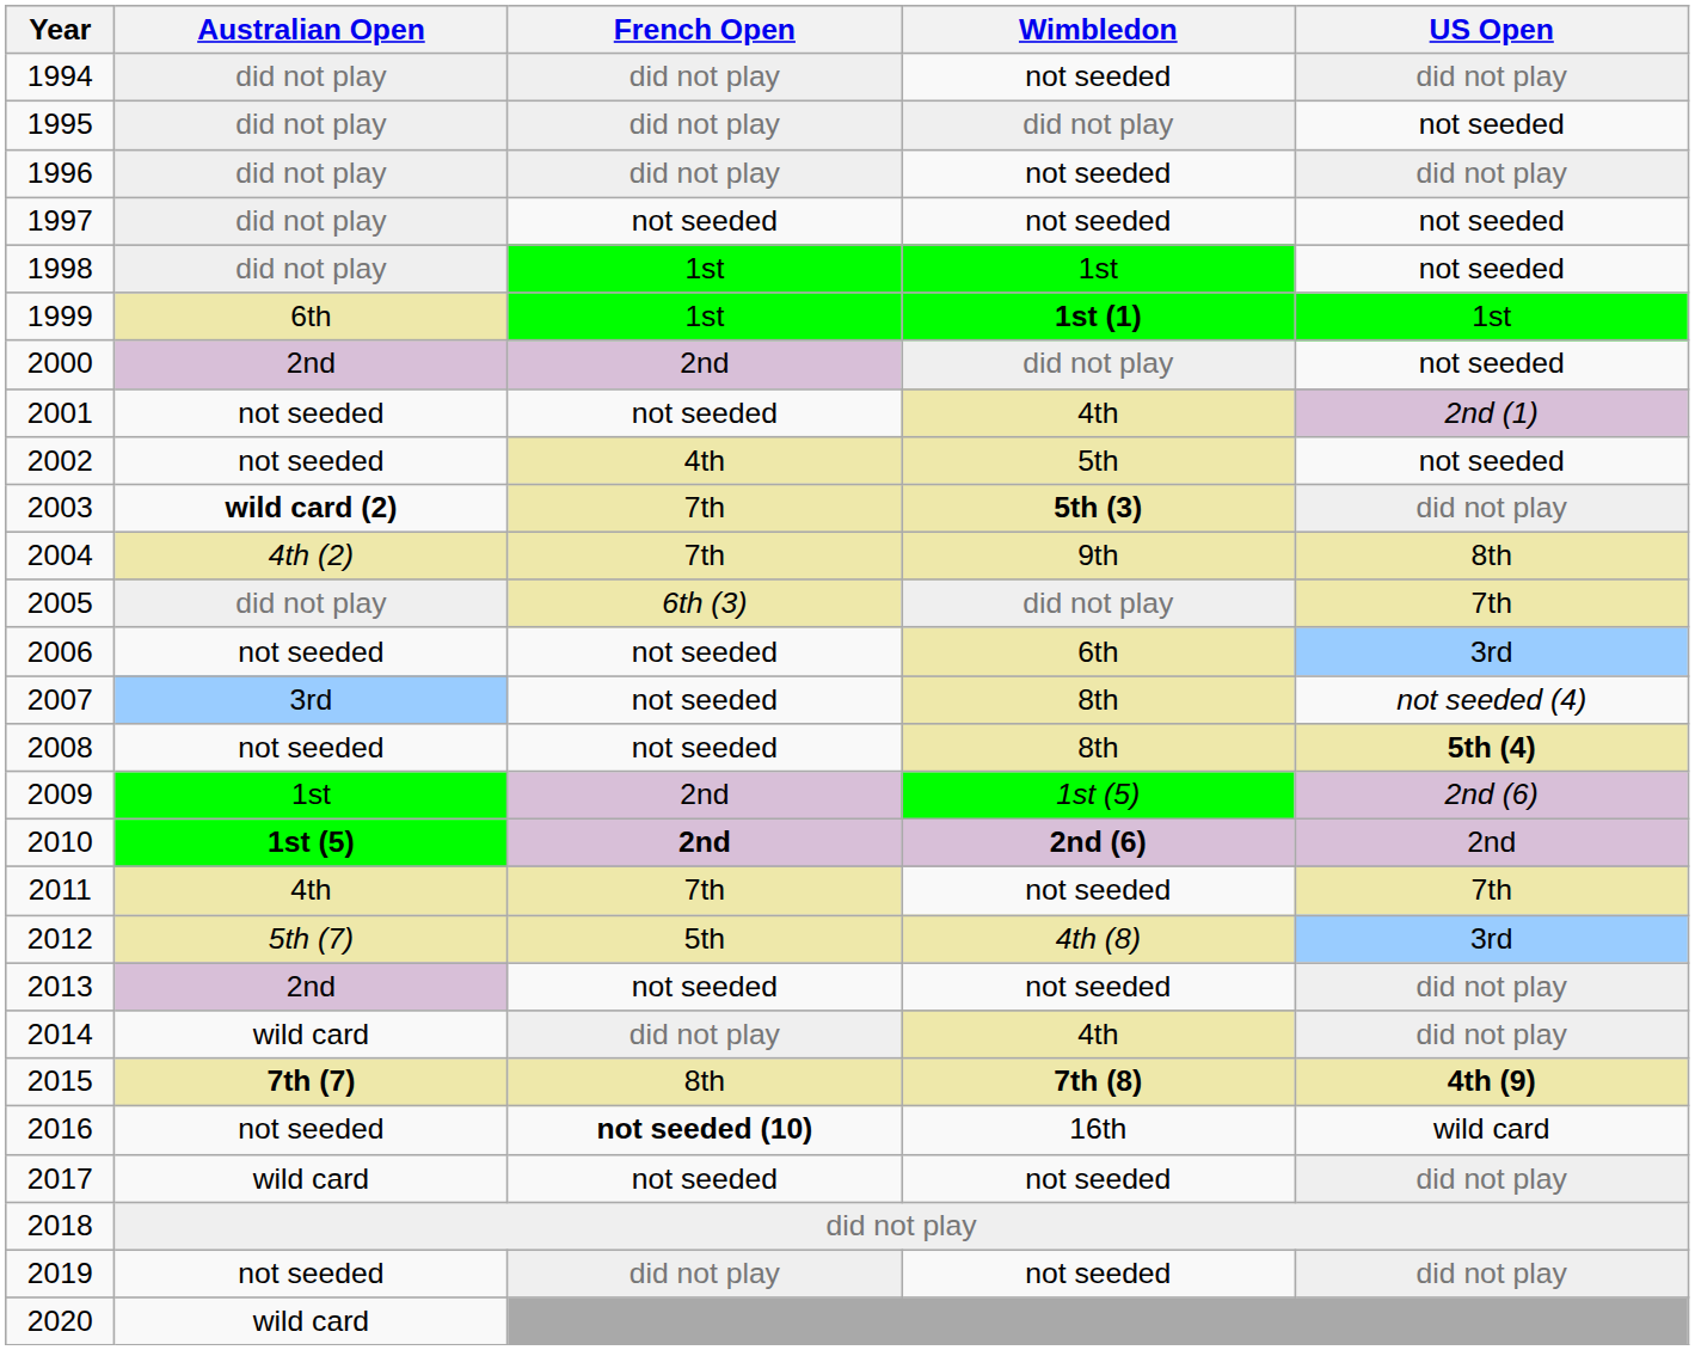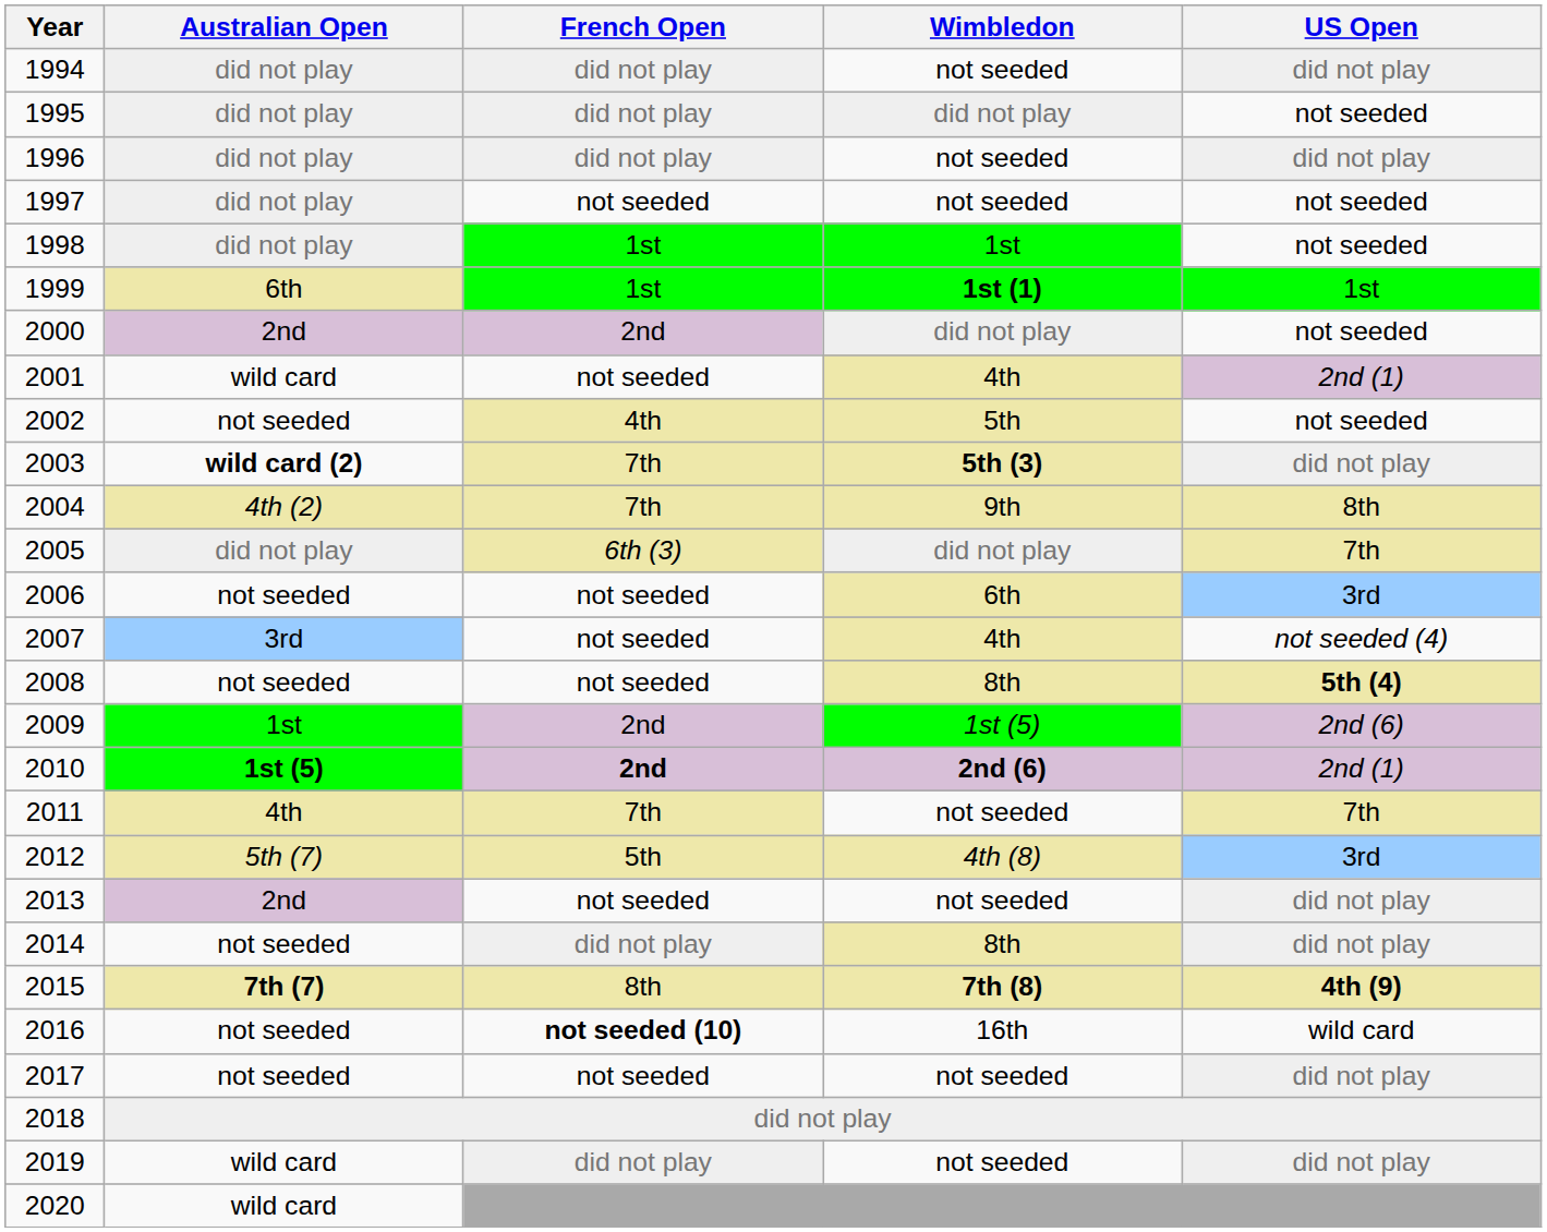 <table class=wikitable style=font-size:97%;text-align:center>
 <tr>
 <th width=50>Year</th>
 <th width=200><a href='#'>Australian Open</a></th>
 <th width=200><a href='#'>French Open</a></th>
 <th width=200><a href='#'>Wimbledon</a></th>
 <th width=200><a href='#'>US Open</a></th>
 </tr>
 <tr>
 <td>1994</td>
 <td style="color:#767676; background:#efefef">did not play</td>
 <td style="color:#767676; background:#efefef">did not play</td>
 <td>not seeded</td>
 <td style="color:#767676; background:#efefef">did not play</td>
 </tr>
 <tr>
 <td>1995</td>
 <td style="color:#767676; background:#efefef">did not play</td>
 <td style="color:#767676; background:#efefef">did not play</td>
 <td style="color:#767676; background:#efefef">did not play</td>
 <td>not seeded</td>
 </tr>
 <tr>
 <td>1996</td>
 <td style="color:#767676; background:#efefef">did not play</td>
 <td style="color:#767676; background:#efefef">did not play</td>
 <td>not seeded</td>
 <td style="color:#767676; background:#efefef">did not play</td>
 </tr>
 <tr>
 <td>1997</td>
 <td style="color:#767676; background:#efefef">did not play</td>
 <td>not seeded</td>
 <td>not seeded</td>
 <td>not seeded</td>
 </tr>
 <tr>
 <td>1998</td>
 <td style="color:#767676; background:#efefef">did not play</td>
 <td bgcolor=#00FF00>1st</td>
 <td bgcolor=#00FF00>1st</td>
 <td>not seeded</td>
 </tr>
 <tr>
 <td>1999</td>
 <td bgcolor=#EEE8AA>6th</td>
 <td bgcolor=#00FF00>1st</td>
 <td bgcolor=#00FF00><strong>1st (1)</strong></td>
 <td bgcolor=#00FF00>1st</td>
 </tr>
 <tr>
 <td>2000</td>
 <td bgcolor=#D8BFD8>2nd</td>
 <td bgcolor=#D8BFD8>2nd</td>
 <td style="color:#767676; background:#efefef">did not play</td>
 <td>not seeded</td>
 </tr>
 <tr>
 <td>2001</td>
-<td>not seeded</td>
+<td>wild card</td>
 <td>not seeded</td>
 <td bgcolor=#EEE8AA>4th</td>
 <td bgcolor=#D8BFD8><em>2nd (1)</em></td>
 </tr>
 <tr>
 <td>2002</td>
 <td>not seeded</td>
 <td bgcolor=#EEE8AA>4th</td>
 <td bgcolor=#EEE8AA>5th</td>
 <td>not seeded</td>
 </tr>
 <tr>
 <td>2003</td>
 <td><strong>wild card (2)</strong></td>
 <td bgcolor=#EEE8AA>7th</td>
 <td bgcolor=#EEE8AA><strong>5th (3)</strong></td>
 <td style="color:#767676; background:#efefef">did not play</td>
 </tr>
 <tr>
 <td>2004</td>
 <td bgcolor=#EEE8AA><em>4th (2)</em></td>
 <td bgcolor=#EEE8AA>7th</td>
 <td bgcolor=#EEE8AA>9th</td>
 <td bgcolor=#EEE8AA>8th</td>
 </tr>
 <tr>
 <td>2005</td>
 <td style="color:#767676; background:#efefef">did not play</td>
 <td bgcolor=#EEE8AA><em>6th (3)</em></td>
 <td style="color:#767676; background:#efefef">did not play</td>
 <td bgcolor=#EEE8AA>7th</td>
 </tr>
 <tr>
 <td>2006</td>
 <td>not seeded</td>
 <td>not seeded</td>
 <td bgcolor=#EEE8AA>6th</td>
 <td bgcolor=#99ccff>3rd</td>
 </tr>
 <tr>
 <td>2007</td>
 <td bgcolor=#99ccff>3rd</td>
 <td>not seeded</td>
-<td bgcolor=#EEE8AA>8th</td>
+<td bgcolor=#EEE8AA>4th</td>
 <td><em>not seeded (4)</em></td>
 </tr>
 <tr>
 <td>2008</td>
 <td>not seeded</td>
 <td>not seeded</td>
 <td bgcolor=#EEE8AA>8th</td>
 <td bgcolor=#EEE8AA><strong>5th (4)</strong></td>
 </tr>
 <tr>
 <td>2009</td>
 <td bgcolor=#00FF00>1st</td>
 <td bgcolor=#D8BFD8>2nd</td>
 <td bgcolor=#00FF00><em>1st (5)</em></td>
 <td bgcolor=#D8BFD8><em>2nd (6)</em></td>
 </tr>
 <tr>
 <td>2010</td>
 <td bgcolor=#00FF00><strong>1st (5)</strong></td>
 <td bgcolor=#D8BFD8><strong>2nd</strong></td>
 <td bgcolor=#D8BFD8><strong>2nd (6)</strong></td>
-<td bgcolor=#D8BFD8>2nd</td>
+<td bgcolor=#D8BFD8><em>2nd (1)</em></td>
 </tr>
 <tr>
 <td>2011</td>
 <td bgcolor=#EEE8AA>4th</td>
 <td bgcolor=#EEE8AA>7th</td>
 <td>not seeded</td>
 <td bgcolor=#EEE8AA>7th</td>
 </tr>
 <tr>
 <td>2012</td>
 <td bgcolor=#EEE8AA><em>5th (7)</em></td>
 <td bgcolor=#EEE8AA>5th</td>
 <td bgcolor=#EEE8AA><em>4th (8)</em></td>
 <td bgcolor=#99ccff>3rd</td>
 </tr>
 <tr>
 <td>2013</td>
 <td bgcolor=#D8BFD8>2nd</td>
 <td>not seeded</td>
 <td>not seeded</td>
 <td style="color:#767676; background:#efefef">did not play</td>
 </tr>
 <tr>
 <td>2014</td>
-<td>wild card</td>
+<td>not seeded</td>
 <td style="color:#767676; background:#efefef">did not play</td>
-<td bgcolor=#EEE8AA>4th</td>
+<td bgcolor=#EEE8AA>8th</td>
 <td style="color:#767676; background:#efefef">did not play</td>
 </tr>
 <tr>
 <td>2015</td>
 <td bgcolor=#EEE8AA><strong>7th (7)</strong></td>
 <td bgcolor=#EEE8AA>8th</td>
 <td bgcolor=#EEE8AA><strong>7th (8)</strong></td>
 <td bgcolor=#EEE8AA><strong>4th (9)</strong></td>
 </tr>
 <tr>
 <td>2016</td>
 <td>not seeded</td>
 <td><strong>not seeded (10)</strong></td>
 <td>16th</td>
 <td>wild card</td>
 </tr>
 <tr>
 <td>2017</td>
-<td>wild card</td>
+<td>not seeded</td>
 <td>not seeded</td>
 <td>not seeded</td>
 <td style="color:#767676; background:#efefef">did not play</td>
 </tr>
 <tr>
 <td>2018</td>
 <td colspan=4 style="color:#767676; background:#efefef">did not play</td>
 </tr>
 <tr>
 <td>2019</td>
-<td>not seeded</td>
+<td>wild card</td>
 <td style="color:#767676; background:#efefef">did not play</td>
 <td>not seeded</td>
 <td style="color:#767676; background:#efefef">did not play</td>
 </tr>
 <tr>
 <td>2020</td>
 <td>wild card</td>
 <td colspan=3 bgcolor="darkgray"></td>
 </tr>
 </table>
